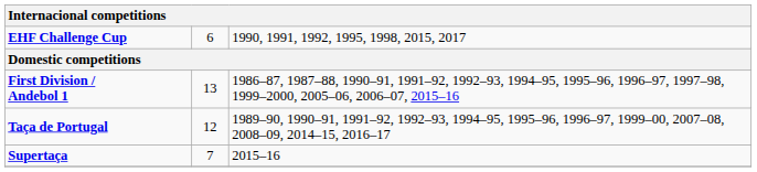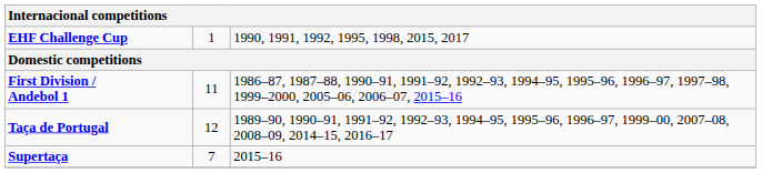 <table class="wikitable">
 <tr>
 <th width="100%" colspan="3" style="text-align:left;">Internacional competitions</th>
 </tr>
 <tr>
 <td width="25%"><strong><a href='#'>EHF Challenge Cup</a></strong></td>
-<td width="5%" style="text-align:center;">6</td>
+<td width="5%" style="text-align:center;">1</td>
 <td>1990, 1991, 1992, 1995, 1998, 2015, 2017</td>
 </tr>
 <tr>
 <th width="100%" colspan="3" style="text-align:left;">Domestic competitions</th>
 </tr>
 <tr>
 <td width="25%"><strong><a href='#'>First Division / <br> Andebol 1</a></strong></td>
-<td width="5%" style="text-align:center;">13</td>
+<td width="5%" style="text-align:center;">11</td>
 <td width="70%">1986–87, 1987–88, 1990–91, 1991–92, 1992–93, 1994–95, 1995–96, 1996–97, 1997–98, 1999–2000, 2005–06, 2006–07, <a href='#'>2015–16</a></td>
 </tr>
 <tr>
 <td><strong><a href='#'>Taça de Portugal</a></strong></td>
 <td style="text-align:center;">12</td>
 <td>1989–90, 1990–91, 1991–92, 1992–93, 1994–95, 1995–96, 1996–97, 1999–00, 2007–08, 2008–09, 2014–15, 2016–17</td>
 </tr>
 <tr>
 <td><strong><a href='#'>Supertaça</a></strong></td>
 <td style="text-align:center;">7</td>
 <td width="70%">2015–16</td>
 </tr>
 <tr>
 </tr>
 </table>
